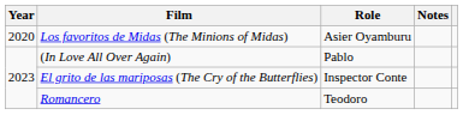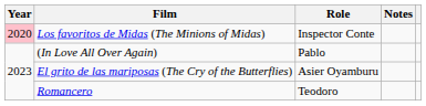 <table class="sortable wikitable">
 <tr>
 <th>Year</th>
 <th>Film</th>
 <th>Role</th>
 <th>Notes</th>
 <th class="unsortable"></th>
 </tr>
 <tr>
-<td align = "center">2020</td>
+<td align = "center" style="background: pink;">2020</td>
 <td><em><a href='#'>Los favoritos de Midas</a></em> (<em>The Minions of Midas</em>)</td>
-<td>Asier Oyamburu</td>
+<td>Inspector Conte</td>
 <td></td>
 <td align = "center"></td>
 </tr>
 <tr>
 <td rowspan = "3" align = "center">2023</td>
 <td><em></em> (<em>In Love All Over Again</em>)</td>
 <td>Pablo</td>
 <td></td>
 <td align = "center"></td>
 </tr>
 <tr>
 <td><em><a href='#'>El grito de las mariposas</a></em> (<em>The Cry of the Butterflies</em>)</td>
-<td>Inspector Conte</td>
+<td>Asier Oyamburu</td>
 <td></td>
 <td align = "center"></td>
 </tr>
 <tr>
 <td><em><a href='#'>Romancero</a></em></td>
 <td>Teodoro</td>
 <td></td>
 <td align= "center"></td>
 </tr>
 </table>
